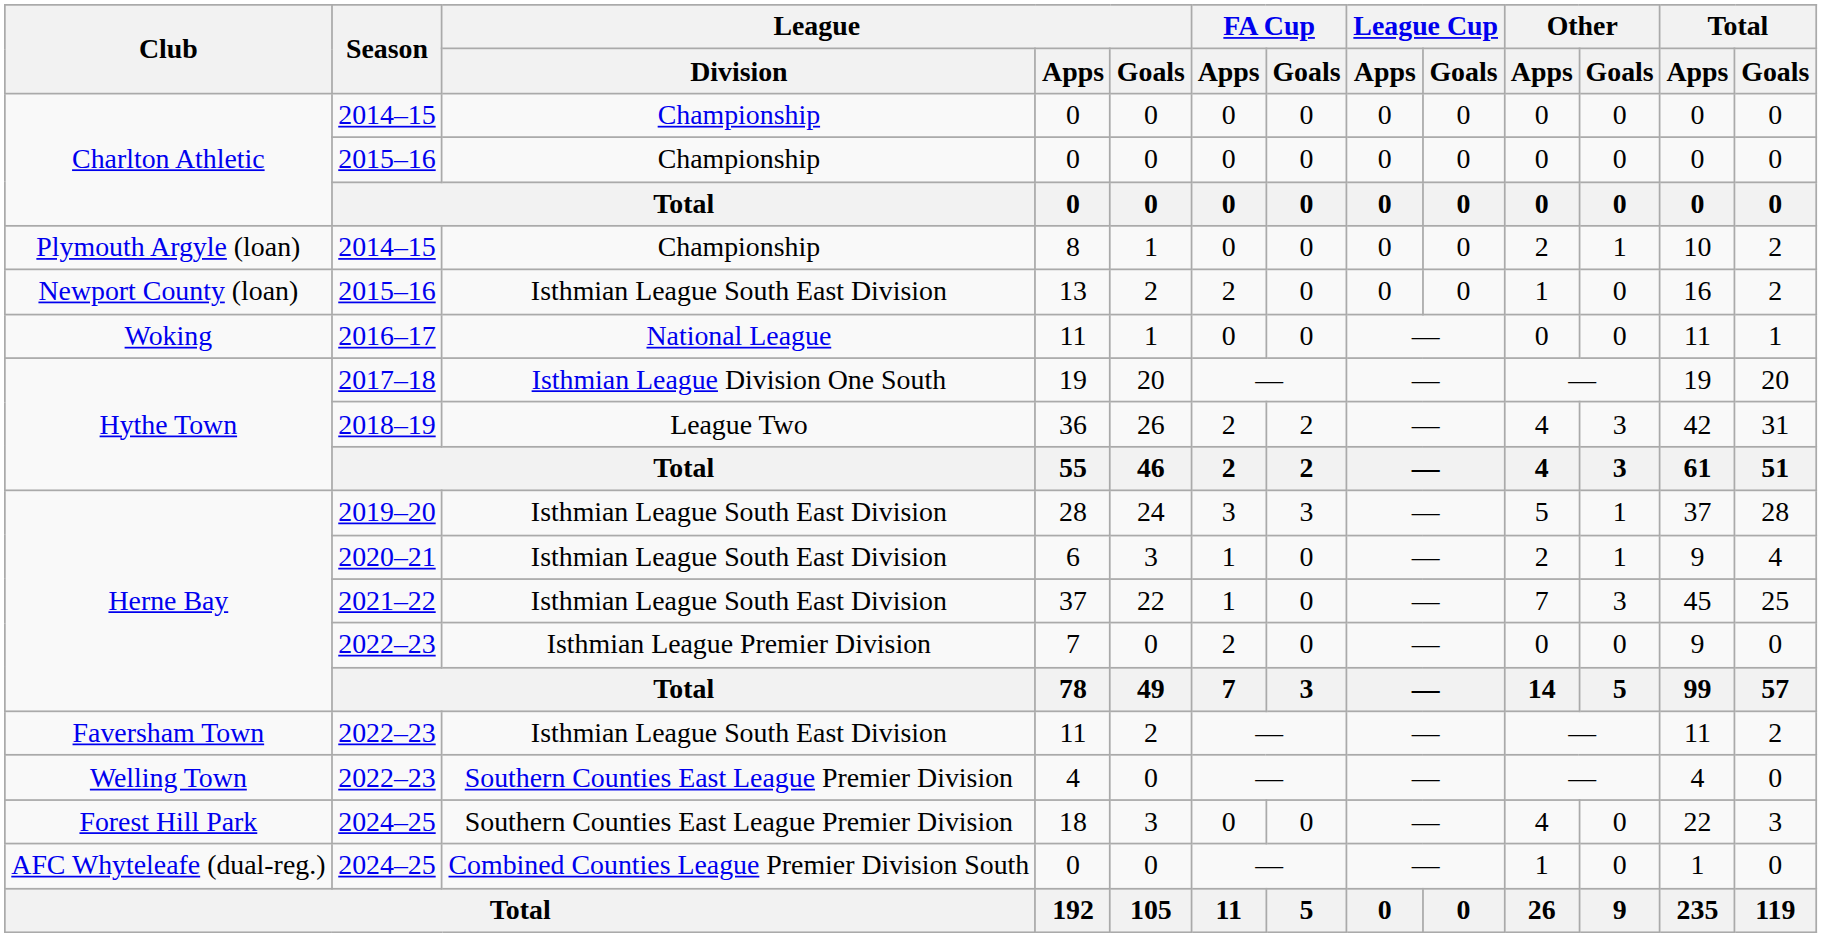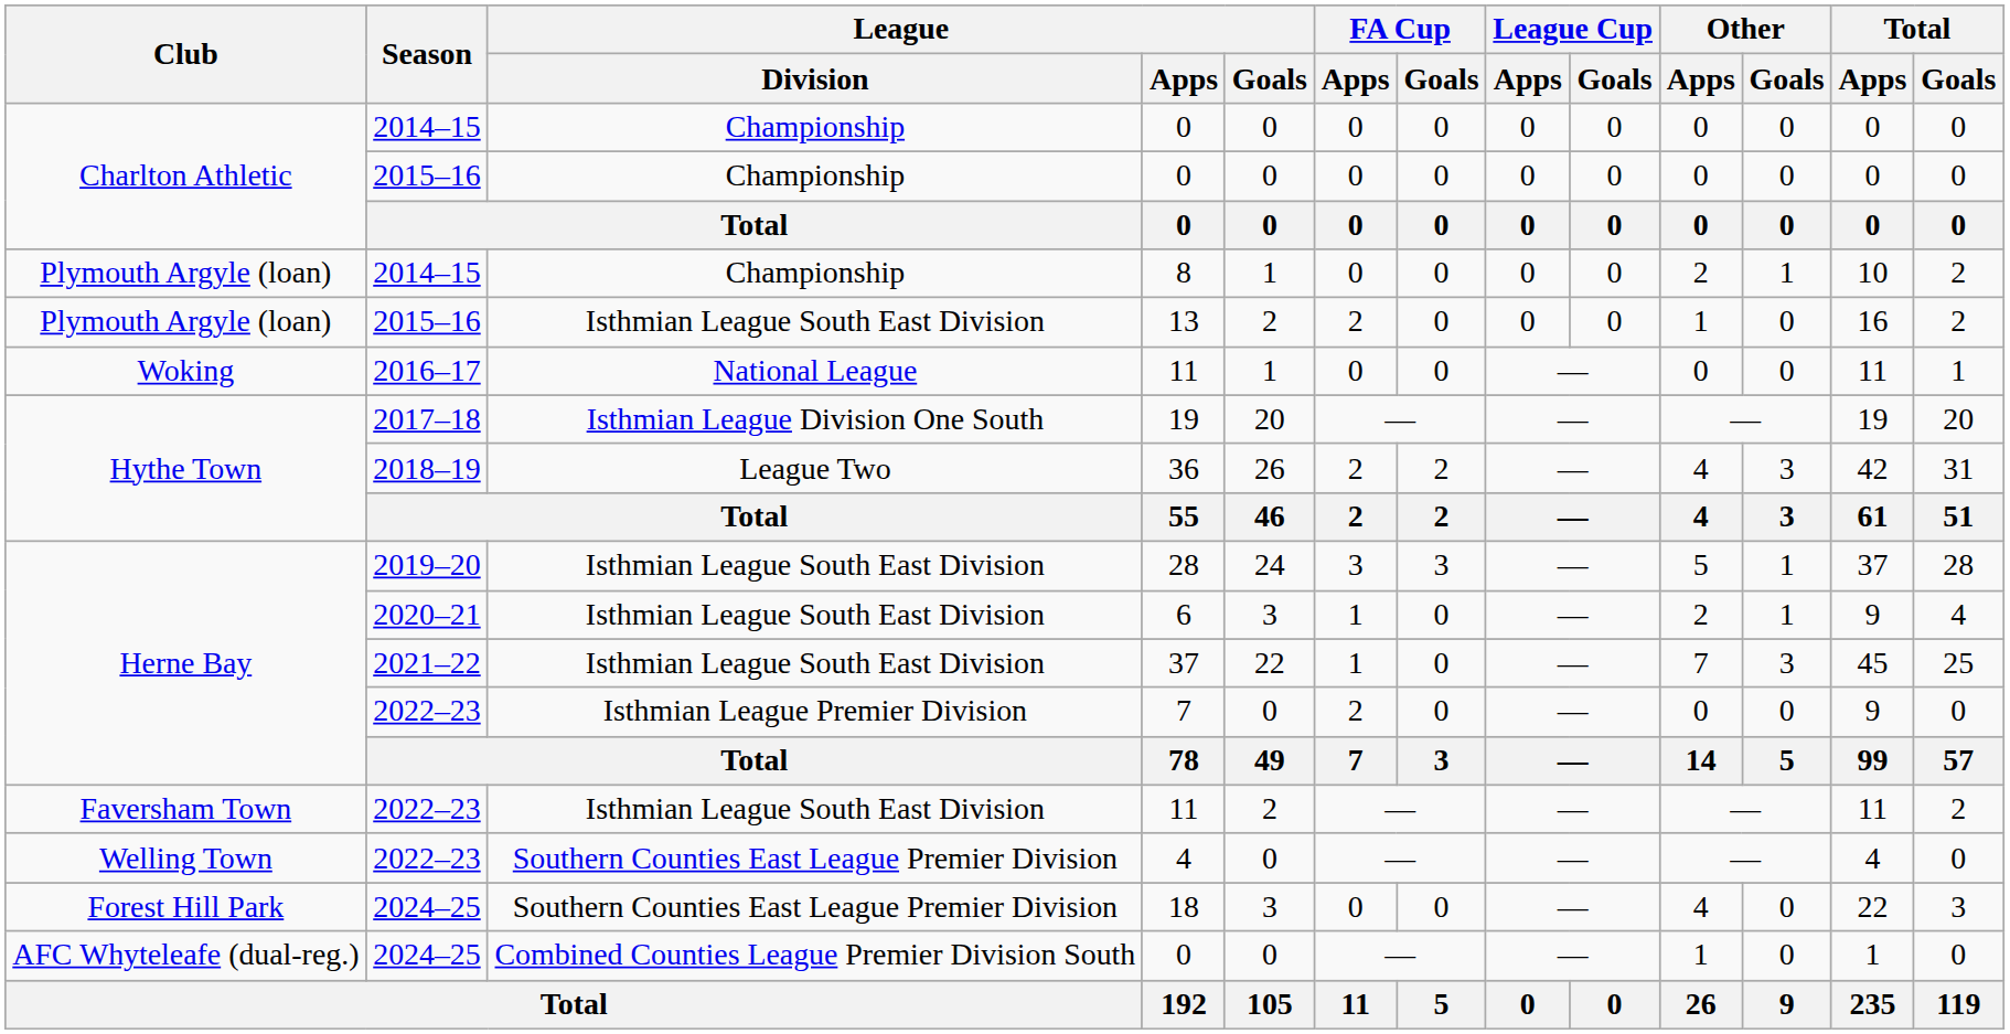 <table class="wikitable" style="text-align:center;">
 <tr>
 <th rowspan="2">Club</th>
 <th rowspan="2">Season</th>
 <th colspan="3">League</th>
 <th colspan="2"><a href='#'>FA Cup</a></th>
 <th colspan="2"><a href='#'>League Cup</a></th>
 <th colspan="2">Other</th>
 <th colspan="2">Total</th>
 </tr>
 <tr>
 <th>Division</th>
 <th>Apps</th>
 <th>Goals</th>
 <th>Apps</th>
 <th>Goals</th>
 <th>Apps</th>
 <th>Goals</th>
 <th>Apps</th>
 <th>Goals</th>
 <th>Apps</th>
 <th>Goals</th>
 </tr>
 <tr>
 <td rowspan="3"><a href='#'>Charlton Athletic</a></td>
 <td><a href='#'>2014–15</a></td>
 <td><a href='#'>Championship</a></td>
 <td>0</td>
 <td>0</td>
 <td>0</td>
 <td>0</td>
 <td>0</td>
 <td>0</td>
 <td>0</td>
 <td>0</td>
 <td>0</td>
 <td>0</td>
 </tr>
 <tr>
 <td><a href='#'>2015–16</a></td>
 <td>Championship</td>
 <td>0</td>
 <td>0</td>
 <td>0</td>
 <td>0</td>
 <td>0</td>
 <td>0</td>
 <td>0</td>
 <td>0</td>
 <td>0</td>
 <td>0</td>
 </tr>
 <tr>
 <th colspan="2">Total</th>
 <th>0</th>
 <th>0</th>
 <th>0</th>
 <th>0</th>
 <th>0</th>
 <th>0</th>
 <th>0</th>
 <th>0</th>
 <th>0</th>
 <th>0</th>
 </tr>
 <tr>
 <td><a href='#'>Plymouth Argyle</a> (loan)</td>
 <td><a href='#'>2014–15</a></td>
 <td>Championship</td>
 <td>8</td>
 <td>1</td>
 <td>0</td>
 <td>0</td>
 <td>0</td>
 <td>0</td>
 <td>2</td>
 <td>1</td>
 <td>10</td>
 <td>2</td>
 </tr>
 <tr>
-<td><a href='#'>Newport County</a> (loan)</td>
+<td><a href='#'>Plymouth Argyle</a> (loan)</td>
 <td><a href='#'>2015–16</a></td>
 <td>Isthmian League South East Division</td>
 <td>13</td>
 <td>2</td>
 <td>2</td>
 <td>0</td>
 <td>0</td>
 <td>0</td>
 <td>1</td>
 <td>0</td>
 <td>16</td>
 <td>2</td>
 </tr>
 <tr>
 <td><a href='#'>Woking</a></td>
 <td><a href='#'>2016–17</a></td>
 <td><a href='#'>National League</a></td>
 <td>11</td>
 <td>1</td>
 <td>0</td>
 <td>0</td>
 <td colspan="2">—</td>
 <td>0</td>
 <td>0</td>
 <td>11</td>
 <td>1</td>
 </tr>
 <tr>
 <td rowspan="3"><a href='#'>Hythe Town</a></td>
 <td><a href='#'>2017–18</a></td>
 <td><a href='#'>Isthmian League</a> Division One South</td>
 <td>19</td>
 <td>20</td>
 <td colspan="2">—</td>
 <td colspan="2">—</td>
 <td colspan="2">—</td>
 <td>19</td>
 <td>20</td>
 </tr>
 <tr>
 <td><a href='#'>2018–19</a></td>
 <td>League Two</td>
 <td>36</td>
 <td>26</td>
 <td>2</td>
 <td>2</td>
 <td colspan="2">—</td>
 <td>4</td>
 <td>3</td>
 <td>42</td>
 <td>31</td>
 </tr>
 <tr>
 <th colspan="2">Total</th>
 <th>55</th>
 <th>46</th>
 <th>2</th>
 <th>2</th>
 <th colspan="2">—</th>
 <th>4</th>
 <th>3</th>
 <th>61</th>
 <th>51</th>
 </tr>
 <tr>
 <td rowspan="5"><a href='#'>Herne Bay</a></td>
 <td><a href='#'>2019–20</a></td>
 <td>Isthmian League South East Division</td>
 <td>28</td>
 <td>24</td>
 <td>3</td>
 <td>3</td>
 <td colspan="2">—</td>
 <td>5</td>
 <td>1</td>
 <td>37</td>
 <td>28</td>
 </tr>
 <tr>
 <td><a href='#'>2020–21</a></td>
 <td>Isthmian League South East Division</td>
 <td>6</td>
 <td>3</td>
 <td>1</td>
 <td>0</td>
 <td colspan="2">—</td>
 <td>2</td>
 <td>1</td>
 <td>9</td>
 <td>4</td>
 </tr>
 <tr>
 <td><a href='#'>2021–22</a></td>
 <td>Isthmian League South East Division</td>
 <td>37</td>
 <td>22</td>
 <td>1</td>
 <td>0</td>
 <td colspan="2">—</td>
 <td>7</td>
 <td>3</td>
 <td>45</td>
 <td>25</td>
 </tr>
 <tr>
 <td><a href='#'>2022–23</a></td>
 <td>Isthmian League Premier Division</td>
 <td>7</td>
 <td>0</td>
 <td>2</td>
 <td>0</td>
 <td colspan="2">—</td>
 <td>0</td>
 <td>0</td>
 <td>9</td>
 <td>0</td>
 </tr>
 <tr>
 <th colspan="2">Total</th>
 <th>78</th>
 <th>49</th>
 <th>7</th>
 <th>3</th>
 <th colspan="2">—</th>
 <th>14</th>
 <th>5</th>
 <th>99</th>
 <th>57</th>
 </tr>
 <tr>
 <td><a href='#'>Faversham Town</a></td>
 <td><a href='#'>2022–23</a></td>
 <td>Isthmian League South East Division</td>
 <td>11</td>
 <td>2</td>
 <td colspan="2">—</td>
 <td colspan="2">—</td>
 <td colspan="2">—</td>
 <td>11</td>
 <td>2</td>
 </tr>
 <tr>
 <td><a href='#'>Welling Town</a></td>
 <td><a href='#'>2022–23</a></td>
 <td><a href='#'>Southern Counties East League</a> Premier Division</td>
 <td>4</td>
 <td>0</td>
 <td colspan="2">—</td>
 <td colspan="2">—</td>
 <td colspan="2">—</td>
 <td>4</td>
 <td>0</td>
 </tr>
 <tr>
 <td><a href='#'>Forest Hill Park</a></td>
 <td><a href='#'>2024–25</a></td>
 <td>Southern Counties East League Premier Division</td>
 <td>18</td>
 <td>3</td>
 <td>0</td>
 <td>0</td>
 <td colspan="2">—</td>
 <td>4</td>
 <td>0</td>
 <td>22</td>
 <td>3</td>
 </tr>
 <tr>
 <td><a href='#'>AFC Whyteleafe</a> (dual-reg.)</td>
 <td><a href='#'>2024–25</a></td>
 <td><a href='#'>Combined Counties League</a> Premier Division South</td>
 <td>0</td>
 <td>0</td>
 <td colspan="2">—</td>
 <td colspan="2">—</td>
 <td>1</td>
 <td>0</td>
 <td>1</td>
 <td>0</td>
 </tr>
 <tr>
 <th colspan="3">Total</th>
 <th>192</th>
 <th>105</th>
 <th>11</th>
 <th>5</th>
 <th>0</th>
 <th>0</th>
 <th>26</th>
 <th>9</th>
 <th>235</th>
 <th>119</th>
 </tr>
 </table>
